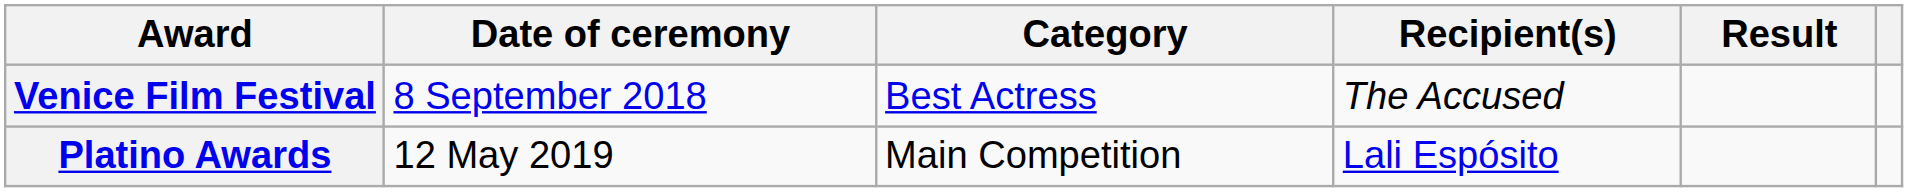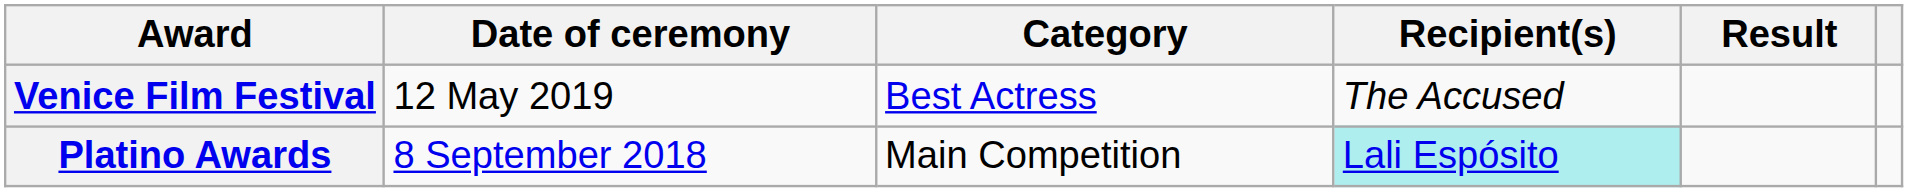 <table class="wikitable sortable plainrowheaders">
 <tr>
 <th scope="col" style="width:20%;">Award</th>
 <th scope="col">Date of ceremony</th>
 <th scope="col">Category</th>
 <th scope="col">Recipient(s)</th>
 <th scope="col">Result</th>
 <th scope="col" class="unsortable"></th>
 </tr>
 <tr>
 <th scope="row"><a href='#'>Venice Film Festival</a></th>
-<td><a href='#'>8 September 2018</a></td>
+<td>12 May 2019</td>
 <td><a href='#'>Best Actress</a></td>
 <td><em>The Accused</em></td>
 <td></td>
 <td style="text-align:center;"></td>
 </tr>
 <tr>
 <th scope="row"><a href='#'>Platino Awards</a></th>
-<td>12 May 2019</td>
+<td><a href='#'>8 September 2018</a></td>
 <td>Main Competition<br></td>
-<td><a href='#'>Lali Espósito</a></td>
+<td style="background: paleturquoise;"><a href='#'>Lali Espósito</a></td>
 <td></td>
 <td style="text-align:center;"></td>
 </tr>
 </table>
